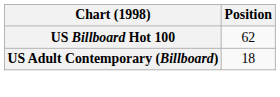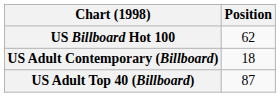 <table class="wikitable sortable plainrowheaders" style="text-align:center">
 <tr>
 <th scope="col">Chart (1998)</th>
 <th scope="col">Position</th>
 </tr>
 <tr>
 <th scope="row">US <em>Billboard</em> Hot 100</th>
 <td>62</td>
 </tr>
 <tr>
 <th scope="row">US Adult Contemporary (<em>Billboard</em>)</th>
 <td>18</td>
 </tr>
+<tr>
+<th scope="row">US Adult Top 40 (<em>Billboard</em>)</th>
+<td>87</td>
+</tr>
 </table>
